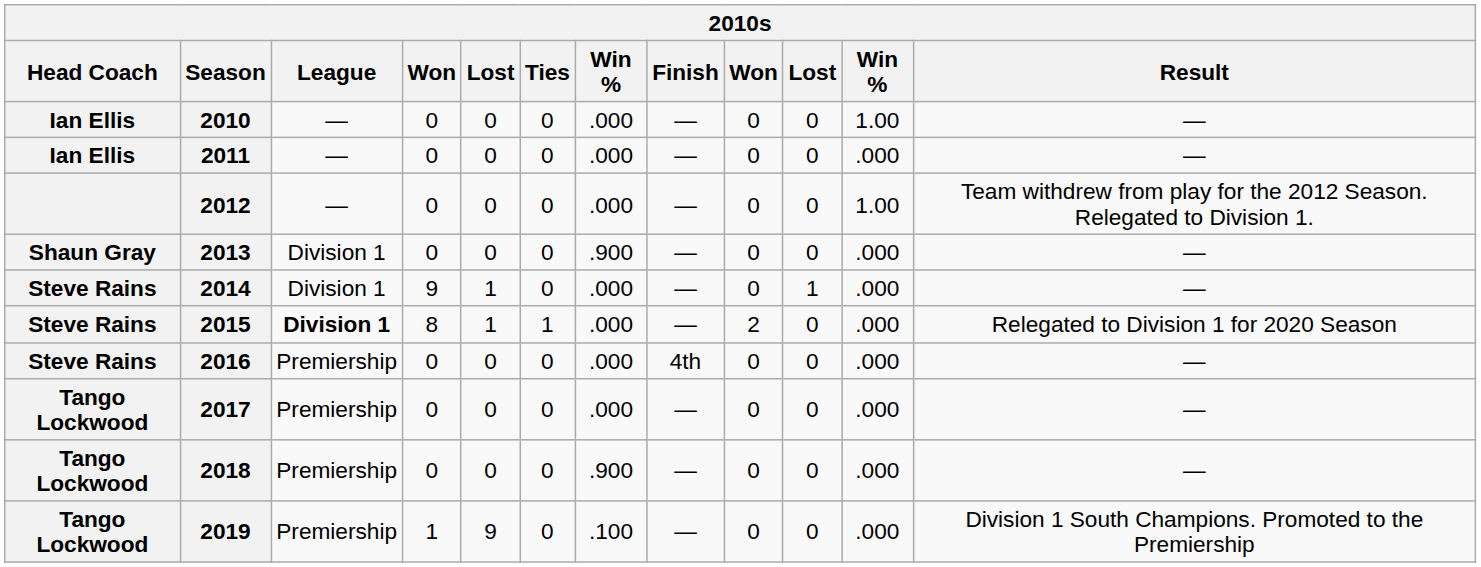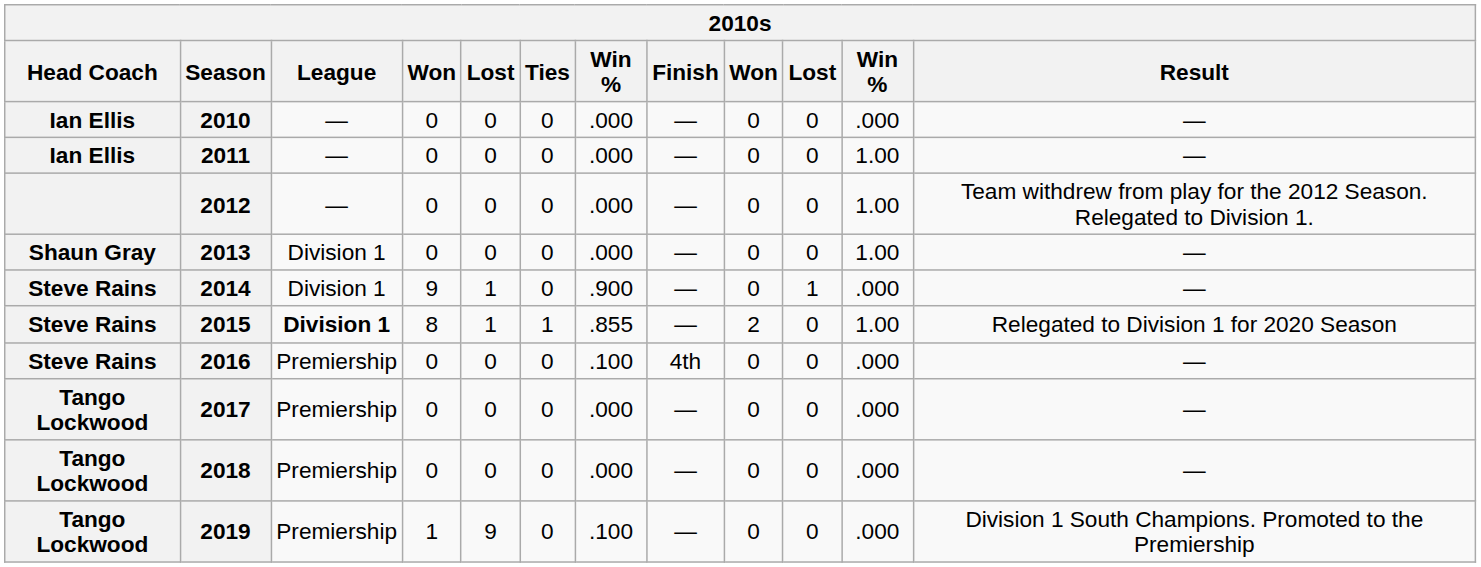 <table class="wikitable" style="font-size:95%; text-align:center; width:65em">
 <tr>
 <th colspan="12"><strong>2010s</strong></th>
 </tr>
 <tr>
 <th>Head Coach</th>
 <th>Season</th>
 <th>League</th>
 <th>Won</th>
 <th>Lost</th>
 <th>Ties</th>
 <th>Win %</th>
 <th>Finish</th>
 <th>Won</th>
 <th>Lost</th>
 <th>Win %</th>
 <th>Result</th>
 </tr>
 <tr>
 <th>Ian Ellis</th>
 <th>2010</th>
 <td>—</td>
 <td>0</td>
 <td>0</td>
 <td>0</td>
 <td>.000</td>
 <td>—</td>
 <td>0</td>
 <td>0</td>
-<td>1.00</td>
+<td>.000</td>
 <td>—</td>
 </tr>
 <tr>
 <th>Ian Ellis</th>
 <th>2011</th>
 <td>—</td>
 <td>0</td>
 <td>0</td>
 <td>0</td>
 <td>.000</td>
 <td>—</td>
 <td>0</td>
 <td>0</td>
-<td>.000</td>
+<td>1.00</td>
 <td>—</td>
 </tr>
 <tr>
 <th></th>
 <th>2012</th>
 <td>—</td>
 <td>0</td>
 <td>0</td>
 <td>0</td>
 <td>.000</td>
 <td>—</td>
 <td>0</td>
 <td>0</td>
 <td>1.00</td>
 <td>Team withdrew from play for the 2012 Season. Relegated to Division 1.</td>
 </tr>
 <tr>
 <th>Shaun Gray</th>
 <th>2013</th>
 <td>Division 1</td>
 <td>0</td>
 <td>0</td>
 <td>0</td>
-<td>.900</td>
+<td>.000</td>
 <td>—</td>
 <td>0</td>
 <td>0</td>
-<td>.000</td>
+<td>1.00</td>
 <td>—</td>
 </tr>
 <tr>
 <th>Steve Rains</th>
 <th>2014</th>
 <td>Division 1</td>
 <td>9</td>
 <td>1</td>
 <td>0</td>
-<td>.000</td>
+<td>.900</td>
 <td>—</td>
 <td>0</td>
 <td>1</td>
 <td>.000</td>
 <td>—</td>
 </tr>
 <tr>
 <th>Steve Rains</th>
 <th>2015</th>
 <td><strong>Division 1</strong></td>
 <td>8</td>
 <td>1</td>
 <td>1</td>
-<td>.000</td>
+<td>.855</td>
 <td>—</td>
 <td>2</td>
 <td>0</td>
-<td>.000</td>
+<td>1.00</td>
 <td>Relegated to Division 1 for 2020 Season</td>
 </tr>
 <tr>
 <th>Steve Rains</th>
 <th>2016</th>
 <td>Premiership</td>
 <td>0</td>
 <td>0</td>
 <td>0</td>
-<td>.000</td>
+<td>.100</td>
 <td>4th</td>
 <td>0</td>
 <td>0</td>
 <td>.000</td>
 <td>—</td>
 </tr>
 <tr>
 <th>Tango Lockwood</th>
 <th>2017</th>
 <td>Premiership</td>
 <td>0</td>
 <td>0</td>
 <td>0</td>
 <td>.000</td>
 <td>—</td>
 <td>0</td>
 <td>0</td>
 <td>.000</td>
 <td>—</td>
 </tr>
 <tr>
 <th>Tango Lockwood</th>
 <th>2018</th>
 <td>Premiership</td>
 <td>0</td>
 <td>0</td>
 <td>0</td>
-<td>.900</td>
+<td>.000</td>
 <td>—</td>
 <td>0</td>
 <td>0</td>
 <td>.000</td>
 <td>—</td>
 </tr>
 <tr>
 <th>Tango Lockwood</th>
 <th>2019</th>
 <td>Premiership</td>
 <td>1</td>
 <td>9</td>
 <td>0</td>
 <td>.100</td>
 <td>—</td>
 <td>0</td>
 <td>0</td>
 <td>.000</td>
 <td>Division 1 South Champions. Promoted to the Premiership</td>
 </tr>
 </table>
